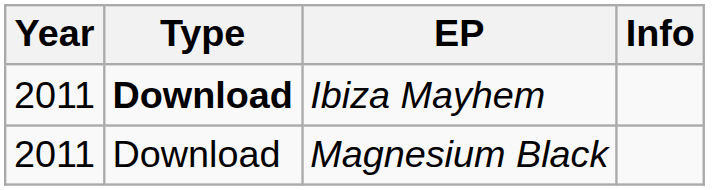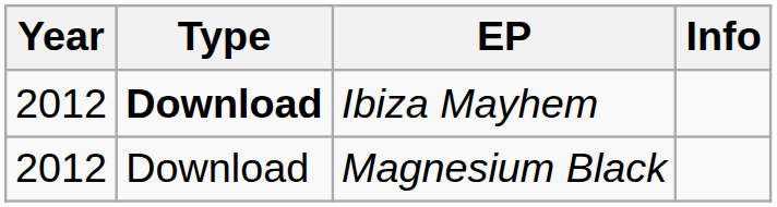 <table class="wikitable">
 <tr>
 <th>Year</th>
 <th>Type</th>
 <th>EP</th>
 <th>Info</th>
 </tr>
 <tr>
-<td>2011</td>
+<td>2012</td>
 <td><strong>Download</strong></td>
 <td><em>Ibiza Mayhem</em></td>
 <td></td>
 </tr>
 <tr>
-<td>2011</td>
+<td>2012</td>
 <td>Download</td>
 <td><em>Magnesium Black</em></td>
 <td></td>
 </tr>
 </table>
